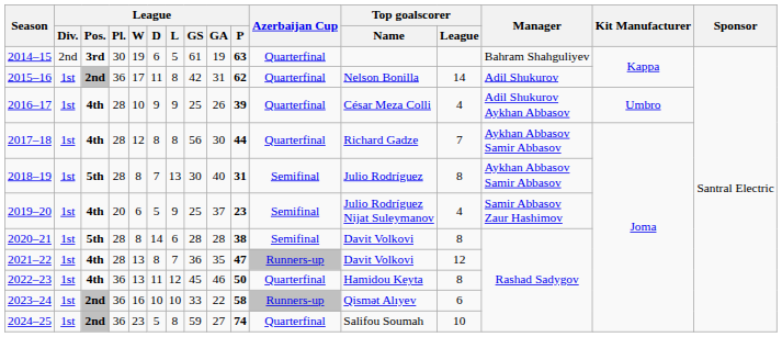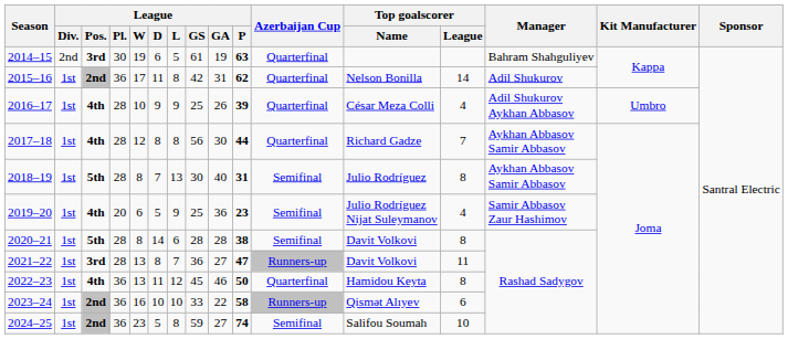 <table class="wikitable mw-collapsible mw-collapsed" align=center cellspacing="0" cellpadding="3" style="border:1px solid #AAAAAA;font-size:90%">
 <tr style="background:#efefef;">
 <th rowspan="2">Season</th>
 <th colspan="9">League</th>
 <th rowspan="2"><a href='#'>Azerbaijan Cup</a></th>
 <th colspan="2">Top goalscorer</th>
 <th rowspan="2">Manager</th>
 <th rowspan="2">Kit Manufacturer</th>
 <th rowspan="2">Sponsor</th>
 </tr>
 <tr>
 <th>Div.</th>
 <th>Pos.</th>
 <th>Pl.</th>
 <th>W</th>
 <th>D</th>
 <th>L</th>
 <th>GS</th>
 <th>GA</th>
 <th>P</th>
 <th>Name</th>
 <th>League</th>
 </tr>
 <tr>
 <td align=center><a href='#'>2014–15</a></td>
 <td align=center>2nd</td>
 <td align=center><strong>3rd</strong></td>
 <td align=center>30</td>
 <td align=center>19</td>
 <td align=center>6</td>
 <td align=center>5</td>
 <td align=center>61</td>
 <td align=center>19</td>
 <td align=center><strong>63</strong></td>
 <td align=center><a href='#'>Quarterfinal</a></td>
 <td align=center></td>
 <td align=center></td>
 <td align=left> Bahram Shahguliyev</td>
 <td align=center rowspan="2"><a href='#'>Kappa</a></td>
 <td align=center rowspan="11">Santral Electric</td>
 </tr>
 <tr>
 <td align=center><a href='#'>2015–16</a></td>
 <td align=center><a href='#'>1st</a></td>
 <td style="text-align:center; background:silver;"><strong>2nd</strong></td>
 <td align=center>36</td>
 <td align=center>17</td>
 <td align=center>11</td>
 <td align=center>8</td>
 <td align=center>42</td>
 <td align=center>31</td>
 <td align=center><strong>62</strong></td>
 <td align=center><a href='#'>Quarterfinal</a></td>
 <td align=left> <a href='#'>Nelson Bonilla</a></td>
 <td align=center>14</td>
 <td align=left> <a href='#'>Adil Shukurov</a></td>
 </tr>
 <tr>
 <td align=center><a href='#'>2016–17</a></td>
 <td align=center><a href='#'>1st</a></td>
 <td align=center><strong>4th</strong></td>
 <td align=center>28</td>
 <td align=center>10</td>
 <td align=center>9</td>
 <td align=center>9</td>
 <td align=center>25</td>
 <td align=center>26</td>
 <td align=center><strong>39</strong></td>
 <td align=center><a href='#'>Quarterfinal</a></td>
 <td align=left> <a href='#'>César Meza Colli</a></td>
 <td align=center>4</td>
 <td align=left> <a href='#'>Adil Shukurov</a> <br>  <a href='#'>Aykhan Abbasov</a></td>
 <td align=center><a href='#'>Umbro</a></td>
 </tr>
 <tr>
 <td align=center><a href='#'>2017–18</a></td>
 <td align=center><a href='#'>1st</a></td>
 <td align=center><strong>4th</strong></td>
 <td align=center>28</td>
 <td align=center>12</td>
 <td align=center>8</td>
 <td align=center>8</td>
 <td align=center>56</td>
 <td align=center>30</td>
 <td align=center><strong>44</strong></td>
 <td align=center><a href='#'>Quarterfinal</a></td>
 <td align=left> <a href='#'>Richard Gadze</a></td>
 <td align=center>7</td>
 <td align=left> <a href='#'>Aykhan Abbasov</a> <br>  <a href='#'>Samir Abbasov</a></td>
 <td align=center rowspan="8"><a href='#'>Joma</a></td>
 </tr>
 <tr>
 <td align=center><a href='#'>2018–19</a></td>
 <td align=center><a href='#'>1st</a></td>
 <td align=center><strong>5th</strong></td>
 <td align=center>28</td>
 <td align=center>8</td>
 <td align=center>7</td>
 <td align=center>13</td>
 <td align=center>30</td>
 <td align=center>40</td>
 <td align=center><strong>31</strong></td>
 <td align=center><a href='#'>Semifinal</a></td>
 <td align=left> <a href='#'>Julio Rodríguez</a></td>
 <td align=center>8</td>
 <td align=left> <a href='#'>Aykhan Abbasov</a> <br>  <a href='#'>Samir Abbasov</a></td>
 </tr>
 <tr>
 <td align=center><a href='#'>2019–20</a></td>
 <td align=center><a href='#'>1st</a></td>
 <td align=center><strong>4th</strong></td>
 <td align=center>20</td>
 <td align=center>6</td>
 <td align=center>5</td>
 <td align=center>9</td>
 <td align=center>25</td>
-<td align=center>37</td>
+<td align=center>36</td>
 <td align=center><strong>23</strong></td>
 <td align=center><a href='#'>Semifinal</a></td>
 <td align=left> <a href='#'>Julio Rodríguez</a> <br>  <a href='#'>Nijat Suleymanov</a></td>
 <td align=center>4</td>
 <td align=left> <a href='#'>Samir Abbasov</a> <br>  <a href='#'>Zaur Hashimov</a></td>
 </tr>
 <tr>
 <td align=center><a href='#'>2020–21</a></td>
 <td align=center><a href='#'>1st</a></td>
 <td align=center><strong>5th</strong></td>
 <td align=center>28</td>
 <td align=center>8</td>
 <td align=center>14</td>
 <td align=center>6</td>
 <td align=center>28</td>
 <td align=center>28</td>
 <td align=center><strong>38</strong></td>
 <td align=center><a href='#'>Semifinal</a></td>
 <td align=left> <a href='#'>Davit Volkovi</a></td>
 <td align=center>8</td>
 <td align=center rowspan="5"> <a href='#'>Rashad Sadygov</a></td>
 </tr>
 <tr>
 <td align=center><a href='#'>2021–22</a></td>
 <td align=center><a href='#'>1st</a></td>
-<td align=center><strong>4th</strong></td>
+<td align=center><strong>3rd</strong></td>
 <td align=center>28</td>
 <td align=center>13</td>
 <td align=center>8</td>
 <td align=center>7</td>
 <td align=center>36</td>
-<td align=center>35</td>
+<td align=center>27</td>
 <td align=center><strong>47</strong></td>
 <td align=center bgcolor=silver><a href='#'>Runners-up</a></td>
 <td align=left> <a href='#'>Davit Volkovi</a></td>
-<td align=center>12</td>
+<td align=center>11</td>
 </tr>
 <tr>
 <td align=center><a href='#'>2022–23</a></td>
 <td align=center><a href='#'>1st</a></td>
 <td align=center><strong>4th</strong></td>
 <td align=center>36</td>
 <td align=center>13</td>
 <td align=center>11</td>
 <td align=center>12</td>
 <td align=center>45</td>
 <td align=center>46</td>
 <td align=center><strong>50</strong></td>
 <td align=center><a href='#'>Quarterfinal</a></td>
 <td align=left> <a href='#'>Hamidou Keyta</a></td>
 <td align=center>8</td>
 </tr>
 <tr>
 <td align=center><a href='#'>2023–24</a></td>
 <td align=center><a href='#'>1st</a></td>
 <td align=center bgcolor=silver><strong>2nd</strong></td>
 <td align=center>36</td>
 <td align=center>16</td>
 <td align=center>10</td>
 <td align=center>10</td>
 <td align=center>33</td>
 <td align=center>22</td>
 <td align=center><strong>58</strong></td>
 <td align=center bgcolor=silver><a href='#'>Runners-up</a></td>
 <td align=left> <a href='#'>Qismət Alıyev</a></td>
 <td align=center>6</td>
 </tr>
 <tr>
 <td align=center><a href='#'>2024–25</a></td>
 <td align=center><a href='#'>1st</a></td>
 <td align=center bgcolor=silver><strong>2nd</strong></td>
 <td align=center>36</td>
 <td align=center>23</td>
 <td align=center>5</td>
 <td align=center>8</td>
 <td align=center>59</td>
 <td align=center>27</td>
 <td align=center><strong>74</strong></td>
-<td align=center><a href='#'>Quarterfinal</a></td>
+<td align=center><a href='#'>Semifinal</a></td>
 <td align=left> Salifou Soumah</td>
 <td align=center>10</td>
 </tr>
 </table>
